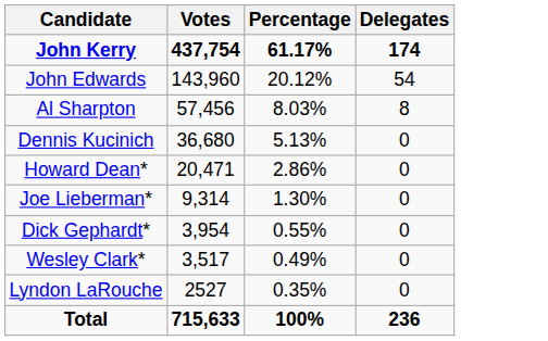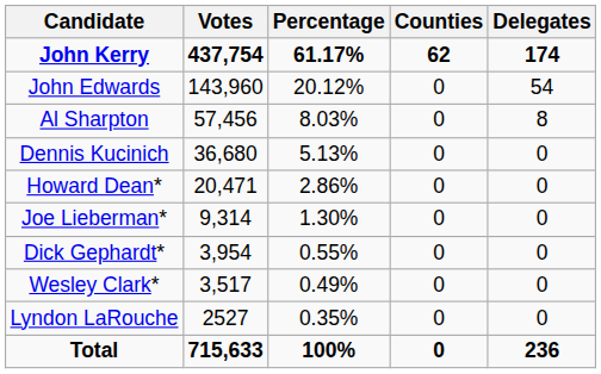 <table class="wikitable" style="text-align:center;">
 <tr>
 <th>Candidate</th>
 <th>Votes</th>
 <th>Percentage</th>
+<th>Counties</th>
 <th>Delegates</th>
 </tr>
 <tr>
 <td><strong><a href='#'>John Kerry</a></strong></td>
 <td><strong>437,754</strong></td>
 <td><strong>61.17%</strong></td>
+<td><strong>62</strong></td>
 <td><strong>174</strong></td>
 </tr>
 <tr>
 <td><a href='#'>John Edwards</a></td>
 <td>143,960</td>
 <td>20.12%</td>
+<td>0</td>
 <td>54</td>
 </tr>
 <tr>
 <td><a href='#'>Al Sharpton</a></td>
 <td>57,456</td>
 <td>8.03%</td>
+<td>0</td>
 <td>8</td>
 </tr>
 <tr>
 <td><a href='#'>Dennis Kucinich</a></td>
 <td>36,680</td>
 <td>5.13%</td>
 <td>0</td>
+<td>0</td>
 </tr>
 <tr>
 <td><a href='#'>Howard Dean</a>*</td>
 <td>20,471</td>
 <td>2.86%</td>
+<td>0</td>
 <td>0</td>
 </tr>
 <tr>
 <td><a href='#'>Joe Lieberman</a>*</td>
 <td>9,314</td>
 <td>1.30%</td>
 <td>0</td>
+<td>0</td>
 </tr>
 <tr>
 <td><a href='#'>Dick Gephardt</a>*</td>
 <td>3,954</td>
 <td>0.55%</td>
+<td>0</td>
 <td>0</td>
 </tr>
 <tr>
 <td><a href='#'>Wesley Clark</a>*</td>
 <td>3,517</td>
 <td>0.49%</td>
 <td>0</td>
+<td>0</td>
 </tr>
 <tr>
 <td><a href='#'>Lyndon LaRouche</a></td>
 <td>2527</td>
 <td>0.35%</td>
 <td>0</td>
+<td>0</td>
 </tr>
 <tr>
 <td><strong>Total</strong></td>
 <td><strong>715,633</strong></td>
 <td><strong>100%</strong></td>
+<td><strong>0</strong></td>
 <td><strong>236</strong></td>
 </tr>
 </table>
